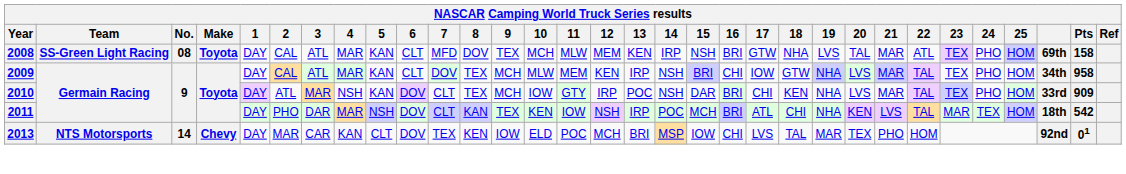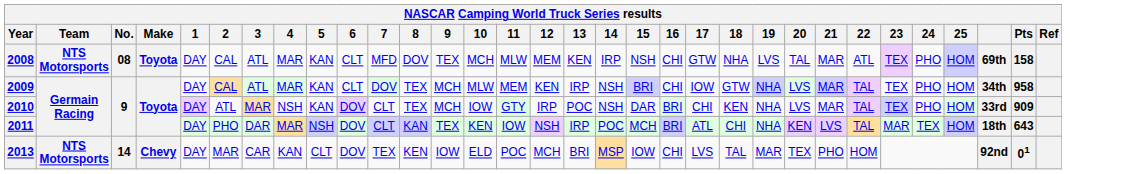 <table class="wikitable" style="text-align:center; font-size:75%">
 <tr>
 <th colspan=45><a href='#'>NASCAR</a> <a href='#'>Camping World Truck Series</a> results</th>
 </tr>
 <tr>
 <th>Year</th>
 <th>Team</th>
 <th>No.</th>
 <th>Make</th>
 <th>1</th>
 <th>2</th>
 <th>3</th>
 <th>4</th>
 <th>5</th>
 <th>6</th>
 <th>7</th>
 <th>8</th>
 <th>9</th>
 <th>10</th>
 <th>11</th>
 <th>12</th>
 <th>13</th>
 <th>14</th>
 <th>15</th>
 <th>16</th>
 <th>17</th>
 <th>18</th>
 <th>19</th>
 <th>20</th>
 <th>21</th>
 <th>22</th>
 <th>23</th>
 <th>24</th>
 <th>25</th>
 <th></th>
 <th>Pts</th>
 <th>Ref</th>
 </tr>
 <tr>
 <th><a href='#'>2008</a></th>
-<th nowrap><a href='#'>SS-Green Light Racing</a></th>
+<th><a href='#'>NTS Motorsports</a></th>
 <th>08</th>
 <th><a href='#'>Toyota</a></th>
 <td><a href='#'>DAY</a></td>
 <td><a href='#'>CAL</a></td>
 <td><a href='#'>ATL</a></td>
 <td><a href='#'>MAR</a></td>
 <td><a href='#'>KAN</a></td>
 <td><a href='#'>CLT</a></td>
 <td><a href='#'>MFD</a></td>
 <td><a href='#'>DOV</a></td>
 <td><a href='#'>TEX</a></td>
 <td><a href='#'>MCH</a></td>
 <td><a href='#'>MLW</a></td>
 <td><a href='#'>MEM</a></td>
 <td><a href='#'>KEN</a></td>
 <td><a href='#'>IRP</a></td>
 <td><a href='#'>NSH</a></td>
-<td><a href='#'>BRI</a></td>
+<td><a href='#'>CHI</a></td>
 <td><a href='#'>GTW</a></td>
 <td><a href='#'>NHA</a></td>
 <td><a href='#'>LVS</a></td>
 <td><a href='#'>TAL</a></td>
 <td><a href='#'>MAR</a></td>
 <td><a href='#'>ATL</a></td>
 <td style="background:#EFCFFF;"><a href='#'>TEX</a><br></td>
 <td><a href='#'>PHO</a></td>
 <td style="background:#CFCFFF;"><a href='#'>HOM</a><br></td>
 <th>69th</th>
 <th>158</th>
 <th></th>
 </tr>
 <tr>
 <th><a href='#'>2009</a></th>
 <th rowspan=3><a href='#'>Germain Racing</a></th>
 <th rowspan=3>9</th>
 <th rowspan=3><a href='#'>Toyota</a></th>
 <td><a href='#'>DAY</a></td>
 <td style="background:#FFDF9F;"><a href='#'>CAL</a><br></td>
 <td style="background:#DFFFDF;"><a href='#'>ATL</a><br></td>
 <td style="background:#DFFFDF;"><a href='#'>MAR</a><br></td>
 <td><a href='#'>KAN</a></td>
 <td><a href='#'>CLT</a></td>
 <td style="background:#DFFFDF;"><a href='#'>DOV</a><br></td>
 <td><a href='#'>TEX</a></td>
 <td><a href='#'>MCH</a></td>
 <td><a href='#'>MLW</a></td>
 <td><a href='#'>MEM</a></td>
 <td><a href='#'>KEN</a></td>
 <td><a href='#'>IRP</a></td>
 <td><a href='#'>NSH</a></td>
 <td style="background:#CFCFFF;"><a href='#'>BRI</a><br></td>
 <td><a href='#'>CHI</a></td>
 <td><a href='#'>IOW</a></td>
 <td><a href='#'>GTW</a></td>
 <td style="background:#CFCFFF;"><a href='#'>NHA</a><br></td>
 <td style="background:#DFFFDF;"><a href='#'>LVS</a><br></td>
 <td style="background:#CFCFFF;"><a href='#'>MAR</a><br></td>
 <td style="background:#EFCFFF;"><a href='#'>TAL</a><br></td>
 <td><a href='#'>TEX</a></td>
 <td><a href='#'>PHO</a></td>
 <td><a href='#'>HOM</a></td>
 <th>34th</th>
 <th>958</th>
 <th></th>
 </tr>
 <tr>
 <th><a href='#'>2010</a></th>
 <td style="background:#EFCFFF;"><a href='#'>DAY</a><br></td>
 <td><a href='#'>ATL</a></td>
 <td style="background:#FFDF9F;"><a href='#'>MAR</a><br></td>
 <td><a href='#'>NSH</a></td>
 <td><a href='#'>KAN</a></td>
 <td style="background:#EFCFFF;"><a href='#'>DOV</a><br></td>
 <td><a href='#'>CLT</a></td>
 <td><a href='#'>TEX</a></td>
 <td><a href='#'>MCH</a></td>
 <td><a href='#'>IOW</a></td>
 <td style="background:#DFFFDF;"><a href='#'>GTY</a><br></td>
 <td><a href='#'>IRP</a></td>
 <td><a href='#'>POC</a></td>
 <td><a href='#'>NSH</a></td>
 <td><a href='#'>DAR</a></td>
 <td style="background:#DFFFDF;"><a href='#'>BRI</a><br></td>
 <td><a href='#'>CHI</a></td>
 <td><a href='#'>KEN</a></td>
 <td><a href='#'>NHA</a></td>
 <td><a href='#'>LVS</a></td>
 <td><a href='#'>MAR</a></td>
 <td style="background:#EFCFFF;"><a href='#'>TAL</a><br></td>
 <td style="background:#CFCFFF;"><a href='#'>TEX</a><br></td>
 <td><a href='#'>PHO</a></td>
 <td style="background:#DFFFDF;"><a href='#'>HOM</a><br></td>
 <th>33rd</th>
 <th>909</th>
 <th></th>
 </tr>
 <tr>
 <th><a href='#'>2011</a></th>
 <td style="background:#DFFFDF;"><a href='#'>DAY</a><br></td>
 <td style="background:#DFFFDF;"><a href='#'>PHO</a><br></td>
 <td style="background:#DFFFDF;"><a href='#'>DAR</a><br></td>
 <td style="background:#FFDF9F;"><a href='#'>MAR</a><br></td>
 <td style="background:#CFCFFF;"><a href='#'>NSH</a><br></td>
 <td style="background:#DFFFDF;"><a href='#'>DOV</a><br></td>
 <td style="background:#CFCFFF;"><a href='#'>CLT</a><br></td>
 <td style="background:#CFCFFF;"><a href='#'>KAN</a><br></td>
 <td style="background:#DFFFDF;"><a href='#'>TEX</a><br></td>
 <td style="background:#DFFFDF;"><a href='#'>KEN</a><br></td>
 <td style="background:#DFFFDF;"><a href='#'>IOW</a><br></td>
 <td style="background:#EFCFFF;"><a href='#'>NSH</a><br></td>
 <td style="background:#DFFFDF;"><a href='#'>IRP</a><br></td>
 <td style="background:#DFFFDF;"><a href='#'>POC</a><br></td>
 <td style="background:#DFFFDF;"><a href='#'>MCH</a><br></td>
 <td style="background:#CFCFFF;"><a href='#'>BRI</a><br></td>
 <td style="background:#DFFFDF;"><a href='#'>ATL</a><br></td>
 <td style="background:#DFFFDF;"><a href='#'>CHI</a><br></td>
 <td style="background:#DFFFDF;"><a href='#'>NHA</a><br></td>
 <td style="background:#EFCFFF;"><a href='#'>KEN</a><br></td>
 <td style="background:#EFCFFF;"><a href='#'>LVS</a><br></td>
 <td style="background:#FFDF9F;"><a href='#'>TAL</a><br></td>
 <td style="background:#DFFFDF;"><a href='#'>MAR</a><br></td>
 <td style="background:#DFFFDF;"><a href='#'>TEX</a><br></td>
 <td style="background:#CFCFFF;"><a href='#'>HOM</a><br></td>
 <th>18th</th>
-<th>542</th>
+<th>643</th>
 <th></th>
 </tr>
 <tr>
 <th><a href='#'>2013</a></th>
 <th><a href='#'>NTS Motorsports</a></th>
 <th>14</th>
 <th><a href='#'>Chevy</a></th>
 <td><a href='#'>DAY</a></td>
 <td><a href='#'>MAR</a></td>
 <td><a href='#'>CAR</a></td>
 <td><a href='#'>KAN</a></td>
 <td><a href='#'>CLT</a></td>
 <td><a href='#'>DOV</a></td>
 <td><a href='#'>TEX</a></td>
 <td><a href='#'>KEN</a></td>
 <td><a href='#'>IOW</a></td>
 <td><a href='#'>ELD</a></td>
 <td><a href='#'>POC</a></td>
 <td><a href='#'>MCH</a></td>
 <td><a href='#'>BRI</a></td>
 <td style="background:#FFDF9F;"><a href='#'>MSP</a><br></td>
 <td><a href='#'>IOW</a></td>
 <td><a href='#'>CHI</a></td>
 <td><a href='#'>LVS</a></td>
 <td><a href='#'>TAL</a></td>
 <td><a href='#'>MAR</a></td>
 <td><a href='#'>TEX</a></td>
 <td><a href='#'>PHO</a></td>
 <td><a href='#'>HOM</a></td>
 <td colspan=3></td>
 <th>92nd</th>
 <th>0<sup>1</sup></th>
 <th></th>
 </tr>
 </table>
